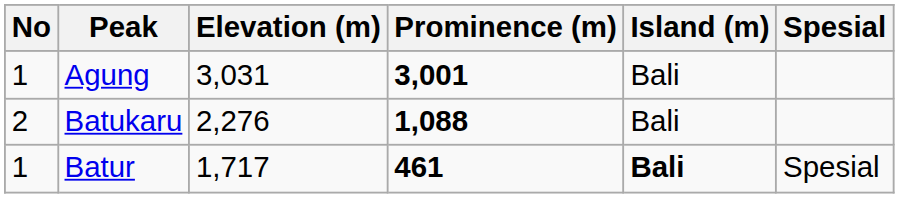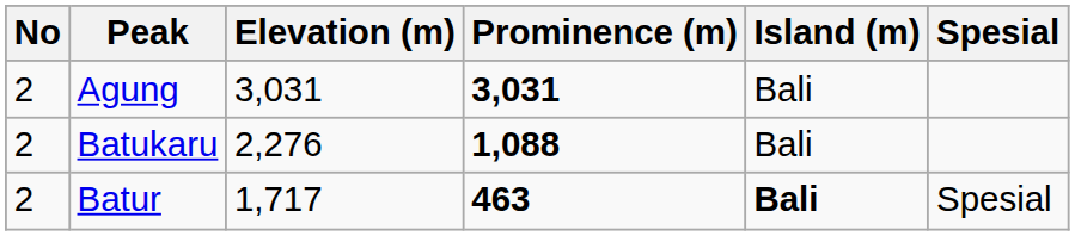 <table class="wikitable sortable">
 <tr>
 <th>No</th>
 <th>Peak</th>
 <th>Elevation (m)</th>
 <th>Prominence (m)</th>
 <th>Island (m)</th>
 <th>Spesial</th>
 </tr>
 <tr>
-<td>1</td>
+<td>2</td>
 <td><a href='#'>Agung</a></td>
 <td>3,031</td>
-<td><strong>3,001</strong></td>
+<td><strong>3,031</strong></td>
 <td>Bali</td>
 <td></td>
 </tr>
 <tr>
 <td>2</td>
 <td><a href='#'>Batukaru</a></td>
 <td>2,276</td>
 <td><strong>1,088</strong></td>
 <td>Bali</td>
 <td></td>
 </tr>
 <tr>
-<td>1</td>
+<td>2</td>
 <td><a href='#'>Batur</a></td>
 <td>1,717</td>
-<td><strong>461</strong></td>
+<td><strong>463</strong></td>
 <td><strong>Bali</strong></td>
 <td>Spesial</td>
 </tr>
 </table>
